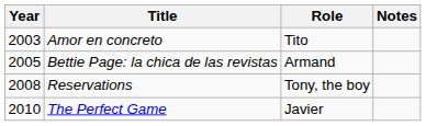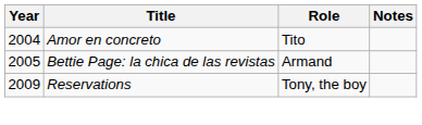 <table class="wikitable sortable">
 <tr>
 <th>Year</th>
 <th>Title</th>
 <th>Role</th>
 <th>Notes</th>
 </tr>
 <tr>
-<td>2003</td>
+<td>2004</td>
 <td><em>Amor en concreto</em></td>
 <td>Tito</td>
 <td></td>
 </tr>
 <tr>
 <td>2005</td>
 <td><em>Bettie Page: la chica de las revistas</em></td>
 <td>Armand</td>
 <td></td>
 </tr>
 <tr>
-<td>2008</td>
+<td>2009</td>
 <td><em>Reservations</em></td>
 <td>Tony, the boy</td>
 <td></td>
 </tr>
-<tr>
-<td>2010</td>
-<td><em><a href='#'>The Perfect Game</a></em></td>
-<td>Javier</td>
-<td></td>
-</tr>
 </table>
